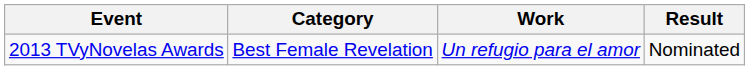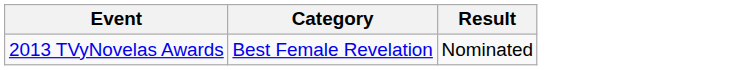 <table class="wikitable">
 <tr>
 <th><strong>Event</strong></th>
 <th><strong>Category</strong></th>
-<th><strong>Work</strong></th>
 <th><strong>Result</strong></th>
 </tr>
 <tr>
 <td><a href='#'>2013 TVyNovelas Awards</a></td>
 <td><a href='#'>Best Female Revelation</a></td>
-<td><em><a href='#'>Un refugio para el amor</a></em></td>
 <td>Nominated</td>
 </tr>
 </table>
